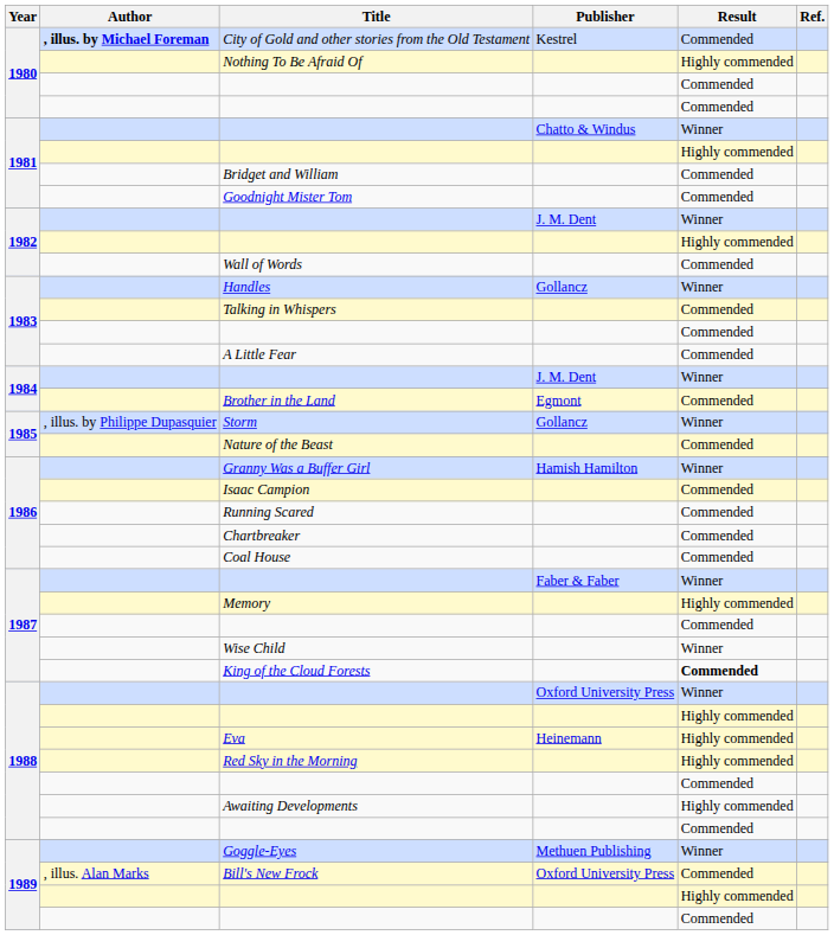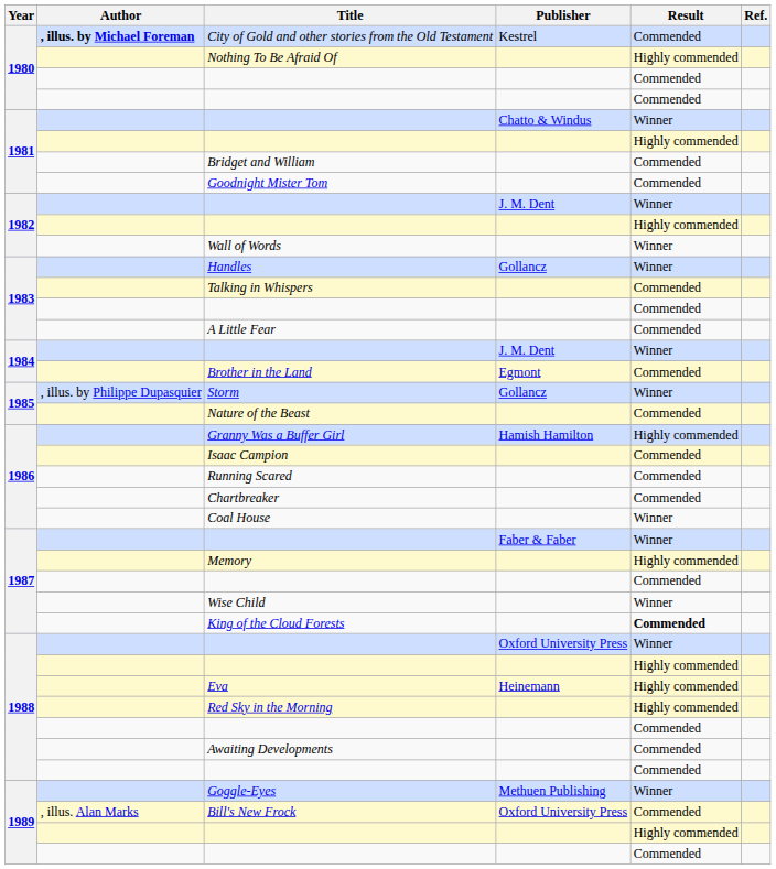 <table class="wikitable sortable mw-collapsible">
 <tr>
 <th>Year</th>
 <th>Author</th>
 <th>Title</th>
 <th>Publisher</th>
 <th>Result</th>
 <th>Ref.</th>
 </tr>
 <tr style="background:#cddeff">
 <th rowspan="4"><a href='#'>1980</a></th>
 <td><strong>, illus. by <a href='#'>Michael Foreman</a></strong></td>
 <td><em>City of Gold and other stories from the Old Testament</em></td>
 <td>Kestrel</td>
 <td>Commended</td>
 <td></td>
 </tr>
 <tr style="background:LemonChiffon;" color:black>
 <td></td>
 <td><em>Nothing To Be Afraid Of</em></td>
 <td></td>
 <td>Highly commended</td>
 <td></td>
 </tr>
 <tr>
 <td></td>
 <td></td>
 <td></td>
 <td>Commended</td>
 <td></td>
 </tr>
 <tr>
 <td></td>
 <td></td>
 <td></td>
 <td>Commended</td>
 <td></td>
 </tr>
 <tr style="background:#cddeff">
 <th rowspan="4"><a href='#'>1981</a></th>
 <td></td>
 <td><em></em></td>
 <td><a href='#'>Chatto & Windus</a></td>
 <td>Winner</td>
 <td></td>
 </tr>
 <tr style="background:LemonChiffon;" color:black>
 <td></td>
 <td><em></em></td>
 <td></td>
 <td>Highly commended</td>
 <td></td>
 </tr>
 <tr>
 <td></td>
 <td><em>Bridget and William</em></td>
 <td></td>
 <td>Commended</td>
 <td></td>
 </tr>
 <tr>
 <td></td>
 <td><em><a href='#'>Goodnight Mister Tom</a></em></td>
 <td></td>
 <td>Commended</td>
 <td></td>
 </tr>
 <tr style="background:#cddeff">
 <th rowspan="3"><a href='#'>1982</a></th>
 <td></td>
 <td><em></em></td>
 <td><a href='#'>J. M. Dent</a></td>
 <td>Winner</td>
 <td></td>
 </tr>
 <tr style="background:LemonChiffon;" color:black>
 <td></td>
 <td><em></em></td>
 <td></td>
 <td>Highly commended</td>
 <td></td>
 </tr>
 <tr>
 <td></td>
 <td><em>Wall of Words</em></td>
 <td></td>
-<td>Commended</td>
+<td>Winner</td>
 <td></td>
 </tr>
 <tr style="background:#cddeff">
 <th rowspan="4"><a href='#'>1983</a></th>
 <td></td>
 <td><em><a href='#'>Handles</a></em></td>
 <td><a href='#'>Gollancz</a></td>
 <td>Winner</td>
 <td></td>
 </tr>
 <tr style="background:LemonChiffon;" color:black>
 <td></td>
 <td><em>Talking in Whispers</em></td>
 <td></td>
 <td>Commended</td>
 <td></td>
 </tr>
 <tr>
 <td></td>
 <td></td>
 <td></td>
 <td>Commended</td>
 <td></td>
 </tr>
 <tr>
 <td></td>
 <td><em>A Little Fear</em></td>
 <td></td>
 <td>Commended</td>
 <td></td>
 </tr>
 <tr style="background:#cddeff">
 <th rowspan="2"><a href='#'>1984</a></th>
 <td></td>
 <td><em></em></td>
 <td><a href='#'>J. M. Dent</a></td>
 <td>Winner</td>
 <td></td>
 </tr>
 <tr style="background:LemonChiffon;" color:black>
 <td></td>
 <td><em><a href='#'>Brother in the Land</a></em></td>
 <td><a href='#'>Egmont</a></td>
 <td>Commended</td>
 <td></td>
 </tr>
 <tr style="background:#cddeff">
 <th rowspan="2"><a href='#'>1985</a></th>
 <td>, illus. by <a href='#'>Philippe Dupasquier</a></td>
 <td><em><a href='#'>Storm</a><a href='#'></a></em></td>
 <td><a href='#'>Gollancz</a></td>
 <td>Winner</td>
 <td></td>
 </tr>
 <tr style="background:LemonChiffon;" color:black>
 <td></td>
 <td><em>Nature of the Beast</em></td>
 <td></td>
 <td>Commended</td>
 <td></td>
 </tr>
 <tr style="background:#cddeff">
 <th rowspan="5"><a href='#'>1986</a></th>
 <td></td>
 <td><em><a href='#'>Granny Was a Buffer Girl</a></em></td>
 <td><a href='#'>Hamish Hamilton</a></td>
-<td>Winner</td>
+<td>Highly commended</td>
 <td></td>
 </tr>
 <tr style="background:LemonChiffon;" color:black>
 <td></td>
 <td><em>Isaac Campion</em></td>
 <td></td>
 <td>Commended</td>
 <td></td>
 </tr>
 <tr>
 <td></td>
 <td><em>Running Scared</em></td>
 <td></td>
 <td>Commended</td>
 <td></td>
 </tr>
 <tr>
 <td></td>
 <td><em>Chartbreaker</em></td>
 <td></td>
 <td>Commended</td>
 <td></td>
 </tr>
 <tr>
 <td></td>
 <td><em>Coal House</em></td>
 <td></td>
-<td>Commended</td>
+<td>Winner</td>
 <td></td>
 </tr>
 <tr style="background:#cddeff">
 <th rowspan="5"><a href='#'>1987</a></th>
 <td></td>
 <td><em></em></td>
 <td><a href='#'>Faber & Faber</a></td>
 <td>Winner</td>
 <td></td>
 </tr>
 <tr style="background:LemonChiffon;" color:black>
 <td></td>
 <td><em>Memory</em></td>
 <td></td>
 <td>Highly commended</td>
 <td></td>
 </tr>
 <tr>
 <td></td>
 <td></td>
 <td></td>
 <td>Commended</td>
 <td></td>
 </tr>
 <tr>
 <td></td>
 <td><em>Wise Child</em></td>
 <td></td>
 <td>Winner</td>
 <td></td>
 </tr>
 <tr>
 <td></td>
 <td><em><a href='#'>King of the Cloud Forests</a></em></td>
 <td></td>
 <td><strong>Commended</strong></td>
 <td></td>
 </tr>
 <tr style="background:#cddeff">
 <th rowspan="7"><a href='#'>1988</a></th>
 <td></td>
 <td><em></em></td>
 <td><a href='#'>Oxford University Press</a></td>
 <td>Winner</td>
 <td></td>
 </tr>
 <tr style="background:LemonChiffon;" color:black>
 <td></td>
 <td><em></em></td>
 <td></td>
 <td>Highly commended</td>
 <td></td>
 </tr>
 <tr style="background:LemonChiffon;" color:black>
 <td></td>
 <td><em><a href='#'>Eva</a></em></td>
 <td><a href='#'>Heinemann</a></td>
 <td>Highly commended</td>
 <td></td>
 </tr>
 <tr style="background:LemonChiffon;" color:black>
 <td></td>
 <td><em><a href='#'>Red Sky in the Morning</a></em></td>
 <td></td>
 <td>Highly commended</td>
 <td></td>
 </tr>
 <tr>
 <td></td>
 <td></td>
 <td></td>
 <td>Commended</td>
 <td></td>
 </tr>
 <tr>
 <td></td>
 <td><em>Awaiting Developments</em></td>
 <td></td>
-<td>Highly commended</td>
+<td>Commended</td>
 <td></td>
 </tr>
 <tr>
 <td></td>
 <td></td>
 <td></td>
 <td>Commended</td>
 <td></td>
 </tr>
 <tr style="background:#cddeff">
 <th rowspan="4"><a href='#'>1989</a></th>
 <td></td>
 <td><em><a href='#'>Goggle-Eyes</a></em></td>
 <td><a href='#'>Methuen Publishing</a></td>
 <td>Winner</td>
 <td></td>
 </tr>
 <tr style="background:LemonChiffon;" color:black>
 <td>, illus. <a href='#'>Alan Marks</a></td>
 <td><em><a href='#'>Bill's New Frock</a></em></td>
 <td><a href='#'>Oxford University Press</a></td>
 <td>Commended</td>
 <td></td>
 </tr>
 <tr style="background:LemonChiffon;" color:black>
 <td></td>
 <td><em></em></td>
 <td></td>
 <td>Highly commended</td>
 <td></td>
 </tr>
 <tr>
 <td></td>
 <td></td>
 <td></td>
 <td>Commended</td>
 <td></td>
 </tr>
 </table>
